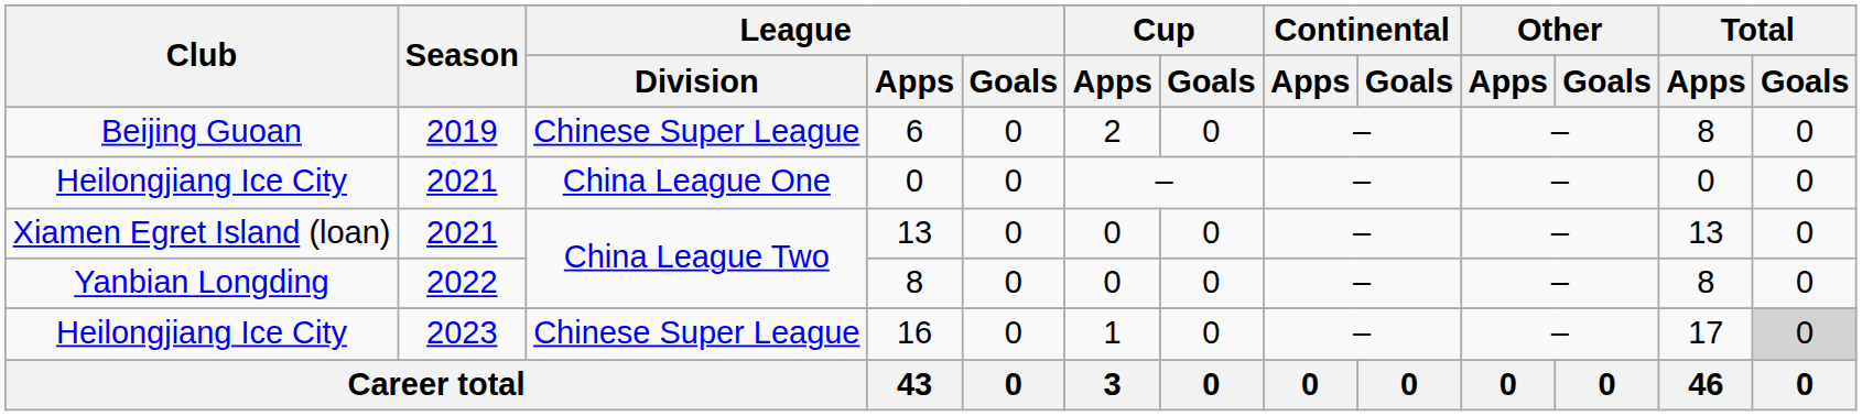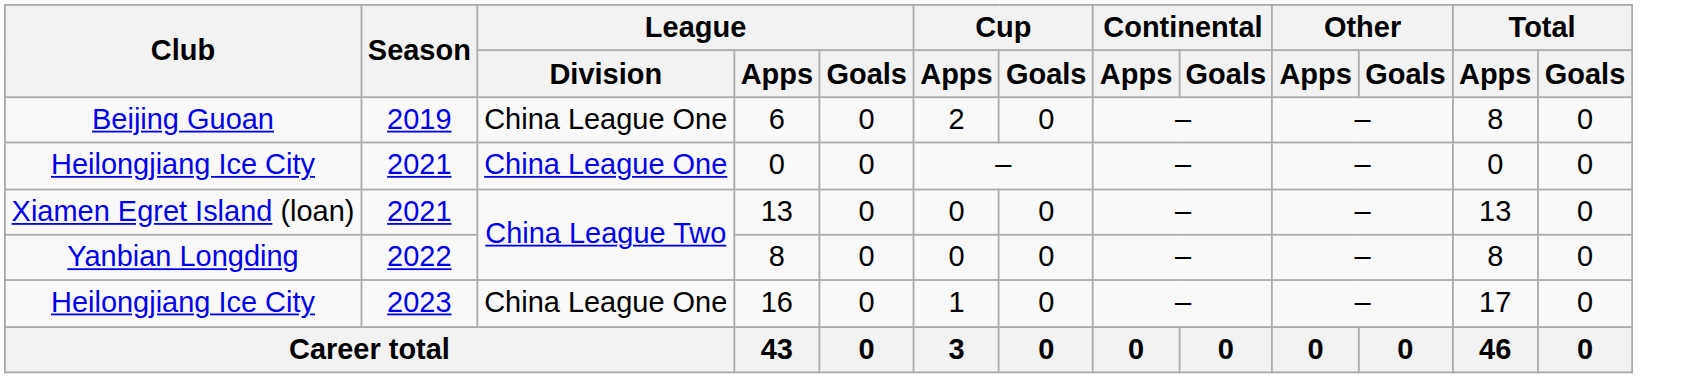 <table class="wikitable" style="text-align: center">
 <tr>
 <th rowspan="2">Club</th>
 <th rowspan="2">Season</th>
 <th colspan="3">League</th>
 <th colspan="2">Cup</th>
 <th colspan="2">Continental</th>
 <th colspan="2">Other</th>
 <th colspan="2">Total</th>
 </tr>
 <tr>
 <th>Division</th>
 <th>Apps</th>
 <th>Goals</th>
 <th>Apps</th>
 <th>Goals</th>
 <th>Apps</th>
 <th>Goals</th>
 <th>Apps</th>
 <th>Goals</th>
 <th>Apps</th>
 <th>Goals</th>
 </tr>
 <tr>
 <td><a href='#'>Beijing Guoan</a></td>
 <td><a href='#'>2019</a></td>
-<td><a href='#'>Chinese Super League</a></td>
+<td>China League One</td>
 <td>6</td>
 <td>0</td>
 <td>2</td>
 <td>0</td>
 <td colspan="2">–</td>
 <td colspan="2">–</td>
 <td>8</td>
 <td>0</td>
 </tr>
 <tr>
 <td><a href='#'>Heilongjiang Ice City</a></td>
 <td><a href='#'>2021</a></td>
 <td><a href='#'>China League One</a></td>
 <td>0</td>
 <td>0</td>
 <td colspan="2">–</td>
 <td colspan="2">–</td>
 <td colspan="2">–</td>
 <td>0</td>
 <td>0</td>
 </tr>
 <tr>
 <td><a href='#'>Xiamen Egret Island</a> (loan)</td>
 <td><a href='#'>2021</a></td>
 <td rowspan="2"><a href='#'>China League Two</a></td>
 <td>13</td>
 <td>0</td>
 <td>0</td>
 <td>0</td>
 <td colspan="2">–</td>
 <td colspan="2">–</td>
 <td>13</td>
 <td>0</td>
 </tr>
 <tr>
 <td><a href='#'>Yanbian Longding</a></td>
 <td><a href='#'>2022</a></td>
 <td>8</td>
 <td>0</td>
 <td>0</td>
 <td>0</td>
 <td colspan="2">–</td>
 <td colspan="2">–</td>
 <td>8</td>
 <td>0</td>
 </tr>
 <tr>
 <td><a href='#'>Heilongjiang Ice City</a></td>
 <td><a href='#'>2023</a></td>
-<td><a href='#'>Chinese Super League</a></td>
+<td>China League One</td>
 <td>16</td>
 <td>0</td>
 <td>1</td>
 <td>0</td>
 <td colspan="2">–</td>
 <td colspan="2">–</td>
 <td>17</td>
-<td style="background: lightgrey;">0</td>
+<td>0</td>
 </tr>
 <tr>
 <th colspan=3>Career total</th>
 <th>43</th>
 <th>0</th>
 <th>3</th>
 <th>0</th>
 <th>0</th>
 <th>0</th>
 <th>0</th>
 <th>0</th>
 <th>46</th>
 <th>0</th>
 </tr>
 </table>
